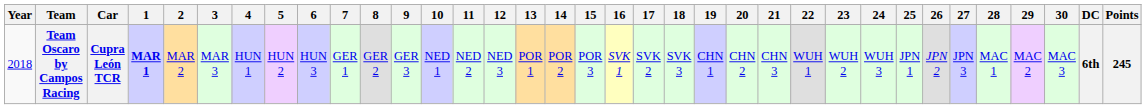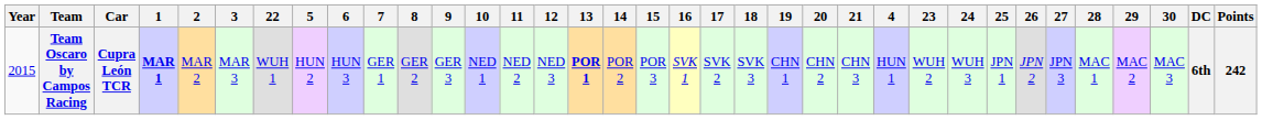 <table class="wikitable" style="text-align:center; font-size:85%">
 <tr>
 <th>Year</th>
 <th>Team</th>
 <th>Car</th>
 <th>1</th>
 <th>2</th>
 <th>3</th>
-<th>4</th>
+<th>22</th>
 <th>5</th>
 <th>6</th>
 <th>7</th>
 <th>8</th>
 <th>9</th>
 <th>10</th>
 <th>11</th>
 <th>12</th>
 <th>13</th>
 <th>14</th>
 <th>15</th>
 <th>16</th>
 <th>17</th>
 <th>18</th>
 <th>19</th>
 <th>20</th>
 <th>21</th>
-<th>22</th>
+<th>4</th>
 <th>23</th>
 <th>24</th>
 <th>25</th>
 <th>26</th>
 <th>27</th>
 <th>28</th>
 <th>29</th>
 <th>30</th>
 <th>DC</th>
 <th>Points</th>
 </tr>
 <tr>
-<td><a href='#'>2018</a></td>
+<td><a href='#'>2015</a></td>
 <th><a href='#'>Team Oscaro by Campos Racing</a></th>
 <th><a href='#'>Cupra León TCR</a></th>
 <td style="background:#CFCFFF;"><strong><a href='#'>MAR<br>1</a><br></strong></td>
 <td style="background:#FFDF9F;"><a href='#'>MAR<br>2</a><br></td>
 <td style="background:#DFFFDF;"><a href='#'>MAR<br>3</a><br></td>
-<td style="background:#CFCFFF;"><a href='#'>HUN<br>1</a><br></td>
+<td style="background:#DFDFDF;"><a href='#'>WUH<br>1</a><br></td>
 <td style="background:#EFCFFF;"><a href='#'>HUN<br>2</a><br></td>
 <td style="background:#CFCFFF;"><a href='#'>HUN<br>3</a><br></td>
 <td style="background:#DFFFDF;"><a href='#'>GER<br>1</a><br></td>
 <td style="background:#DFDFDF;"><a href='#'>GER<br>2</a><br></td>
 <td style="background:#DFFFDF;"><a href='#'>GER<br>3</a><br></td>
 <td style="background:#CFCFFF;"><a href='#'>NED<br>1</a><br></td>
 <td style="background:#DFFFDF;"><a href='#'>NED<br>2</a><br></td>
 <td style="background:#DFFFDF;"><a href='#'>NED<br>3</a><br></td>
-<td style="background:#FFDF9F;"><a href='#'>POR<br>1</a><br></td>
+<td style="background:#FFDF9F;"><strong><a href='#'>POR<br>1</a><br></strong></td>
 <td style="background:#FFDF9F;"><a href='#'>POR<br>2</a><br></td>
 <td style="background:#DFFFDF;"><a href='#'>POR<br>3</a><br></td>
 <td style="background:#FFFFBF;"><em><a href='#'>SVK<br>1</a></em><br></td>
 <td style="background:#DFFFDF;"><a href='#'>SVK<br>2</a><br></td>
 <td style="background:#DFFFDF;"><a href='#'>SVK<br>3</a><br></td>
 <td style="background:#CFCFFF;"><a href='#'>CHN<br>1</a><br></td>
 <td style="background:#DFFFDF;"><a href='#'>CHN<br>2</a><br></td>
 <td style="background:#DFFFDF;"><a href='#'>CHN<br>3</a><br></td>
-<td style="background:#DFDFDF;"><a href='#'>WUH<br>1</a><br></td>
+<td style="background:#CFCFFF;"><a href='#'>HUN<br>1</a><br></td>
 <td style="background:#DFFFDF;"><a href='#'>WUH<br>2</a><br></td>
 <td style="background:#DFFFDF;"><a href='#'>WUH<br>3</a><br></td>
 <td style="background:#DFFFDF;"><a href='#'>JPN<br>1</a><br></td>
 <td style="background:#DFDFDF;"><em><a href='#'>JPN<br>2</a></em><br></td>
 <td style="background:#CFCFFF;"><a href='#'>JPN<br>3</a><br></td>
 <td style="background:#DFFFDF;"><a href='#'>MAC<br>1</a><br></td>
 <td style="background:#EFCFFF;"><a href='#'>MAC<br>2</a><br></td>
 <td style="background:#DFFFDF;"><a href='#'>MAC<br>3</a><br></td>
 <th>6th</th>
-<th>245</th>
+<th>242</th>
 </tr>
 </table>
